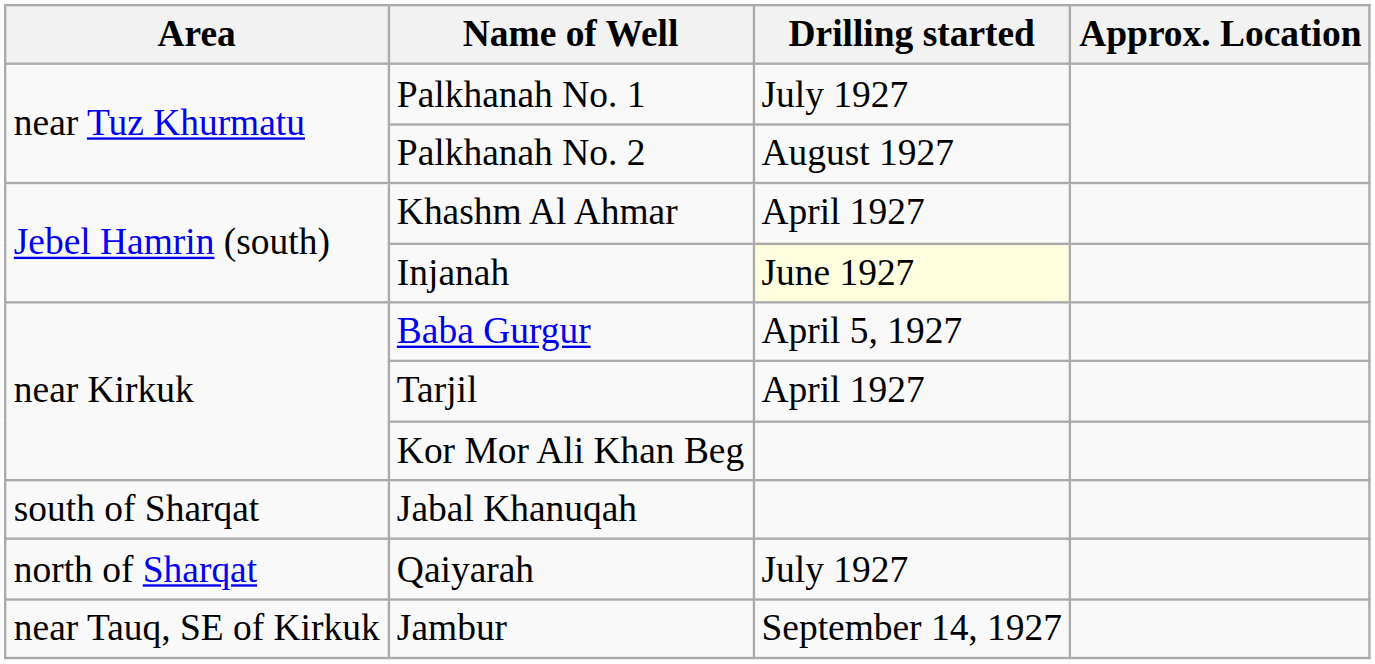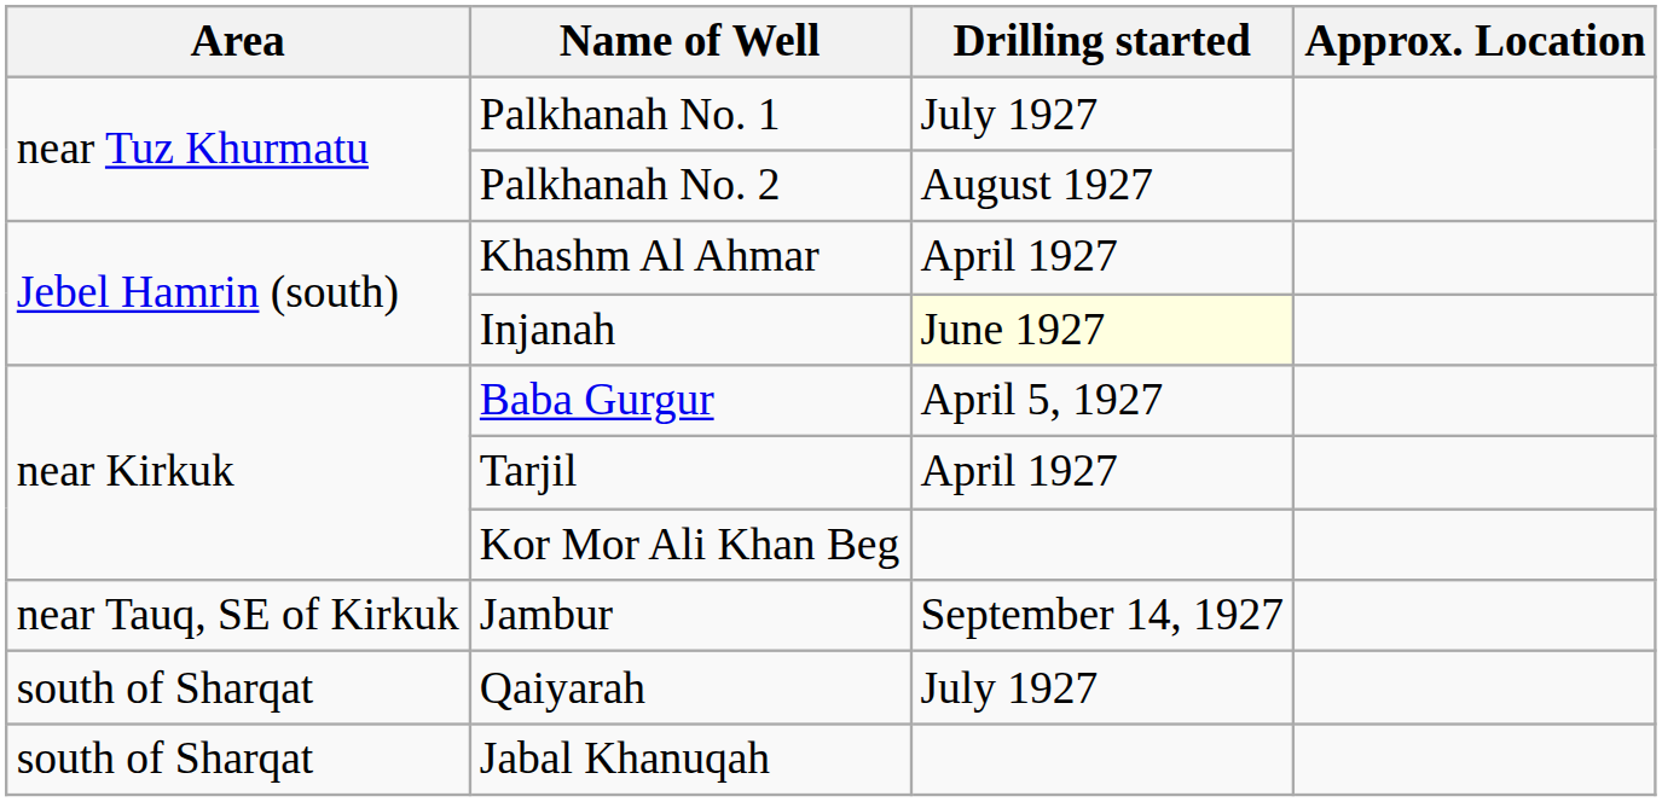 <table class=wikitable>
 <tr>
 <th>Area</th>
 <th>Name of Well</th>
 <th>Drilling started</th>
 <th>Approx. Location</th>
 </tr>
 <tr>
 <td rowspan=2>near <a href='#'>Tuz Khurmatu</a></td>
 <td>Palkhanah No. 1</td>
 <td>July 1927</td>
 <td rowspan=2></td>
 </tr>
 <tr>
 <td>Palkhanah No. 2</td>
 <td>August 1927</td>
 </tr>
 <tr>
 <td rowspan=2><a href='#'>Jebel Hamrin</a> (south)</td>
 <td>Khashm Al Ahmar</td>
 <td>April 1927</td>
 <td></td>
 </tr>
 <tr>
 <td>Injanah</td>
 <td style="background: lightyellow;">June 1927</td>
 <td></td>
 </tr>
 <tr>
 <td rowspan=3>near Kirkuk</td>
 <td><a href='#'>Baba Gurgur</a></td>
 <td>April 5, 1927</td>
 <td></td>
 </tr>
 <tr>
 <td>Tarjil</td>
 <td>April 1927</td>
 <td></td>
 </tr>
 <tr>
 <td>Kor Mor Ali Khan Beg</td>
 <td></td>
 <td></td>
 </tr>
 <tr>
+<td>near Tauq, SE of Kirkuk</td>
+<td>Jambur</td>
+<td>September 14, 1927</td>
+<td></td>
+</tr>
+<tr>
+<td>south of Sharqat</td>
+<td>Qaiyarah</td>
+<td>July 1927</td>
+<td></td>
+</tr>
+<tr>
 <td>south of Sharqat</td>
 <td>Jabal Khanuqah</td>
 <td></td>
 <td></td>
 </tr>
-<tr>
-<td>north of <a href='#'>Sharqat</a></td>
-<td>Qaiyarah</td>
-<td>July 1927</td>
-<td></td>
-</tr>
-<tr>
-<td>near Tauq, SE of Kirkuk</td>
-<td>Jambur</td>
-<td>September 14, 1927</td>
-<td></td>
-</tr>
 </table>
